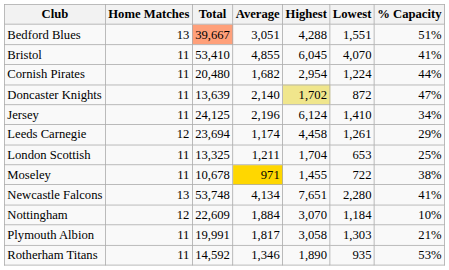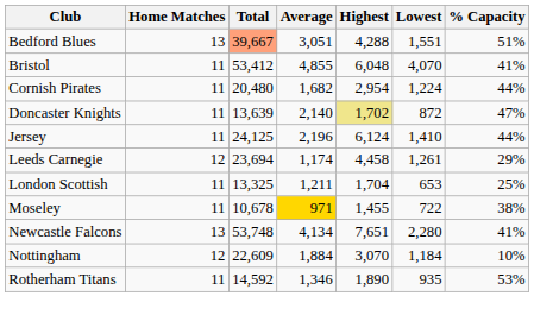 <table class="wikitable sortable" style="text-align:right">
 <tr>
 <th>Club</th>
 <th>Home Matches</th>
 <th>Total</th>
 <th>Average</th>
 <th>Highest</th>
 <th>Lowest</th>
 <th>% Capacity</th>
 </tr>
 <tr>
 <td style="text-align:left">Bedford Blues</td>
 <td>13</td>
 <td style="background: lightsalmon;">39,667</td>
 <td>3,051</td>
 <td>4,288</td>
 <td>1,551</td>
 <td>51%</td>
 </tr>
 <tr>
 <td style="text-align:left">Bristol</td>
 <td>11</td>
-<td>53,410</td>
+<td>53,412</td>
 <td>4,855</td>
-<td>6,045</td>
+<td>6,048</td>
 <td>4,070</td>
 <td>41%</td>
 </tr>
 <tr>
 <td style="text-align:left">Cornish Pirates</td>
 <td>11</td>
 <td>20,480</td>
 <td>1,682</td>
 <td>2,954</td>
 <td>1,224</td>
 <td>44%</td>
 </tr>
 <tr>
 <td style="text-align:left">Doncaster Knights</td>
 <td>11</td>
 <td>13,639</td>
 <td>2,140</td>
 <td style="background: khaki;">1,702</td>
 <td>872</td>
 <td>47%</td>
 </tr>
 <tr>
 <td style="text-align:left">Jersey</td>
 <td>11</td>
 <td>24,125</td>
 <td>2,196</td>
 <td>6,124</td>
 <td>1,410</td>
-<td>34%</td>
+<td>44%</td>
 </tr>
 <tr>
 <td style="text-align:left">Leeds Carnegie</td>
 <td>12</td>
 <td>23,694</td>
 <td>1,174</td>
 <td>4,458</td>
 <td>1,261</td>
 <td>29%</td>
 </tr>
 <tr>
 <td style="text-align:left">London Scottish</td>
 <td>11</td>
 <td>13,325</td>
 <td>1,211</td>
 <td>1,704</td>
 <td>653</td>
 <td>25%</td>
 </tr>
 <tr>
 <td style="text-align:left">Moseley</td>
 <td>11</td>
 <td>10,678</td>
 <td style="background: gold;">971</td>
 <td>1,455</td>
 <td>722</td>
 <td>38%</td>
 </tr>
 <tr>
 <td style="text-align:left">Newcastle Falcons</td>
 <td>13</td>
 <td>53,748</td>
 <td>4,134</td>
 <td>7,651</td>
 <td>2,280</td>
 <td>41%</td>
 </tr>
 <tr>
 <td style="text-align:left">Nottingham</td>
 <td>12</td>
 <td>22,609</td>
 <td>1,884</td>
 <td>3,070</td>
 <td>1,184</td>
 <td>10%</td>
 </tr>
 <tr>
-<td style="text-align:left">Plymouth Albion</td>
-<td>11</td>
-<td>19,991</td>
-<td>1,817</td>
-<td>3,058</td>
-<td>1,303</td>
-<td>21%</td>
-</tr>
-<tr>
 <td style="text-align:left">Rotherham Titans</td>
 <td>11</td>
 <td>14,592</td>
 <td>1,346</td>
 <td>1,890</td>
 <td>935</td>
 <td>53%</td>
 </tr>
 </table>
